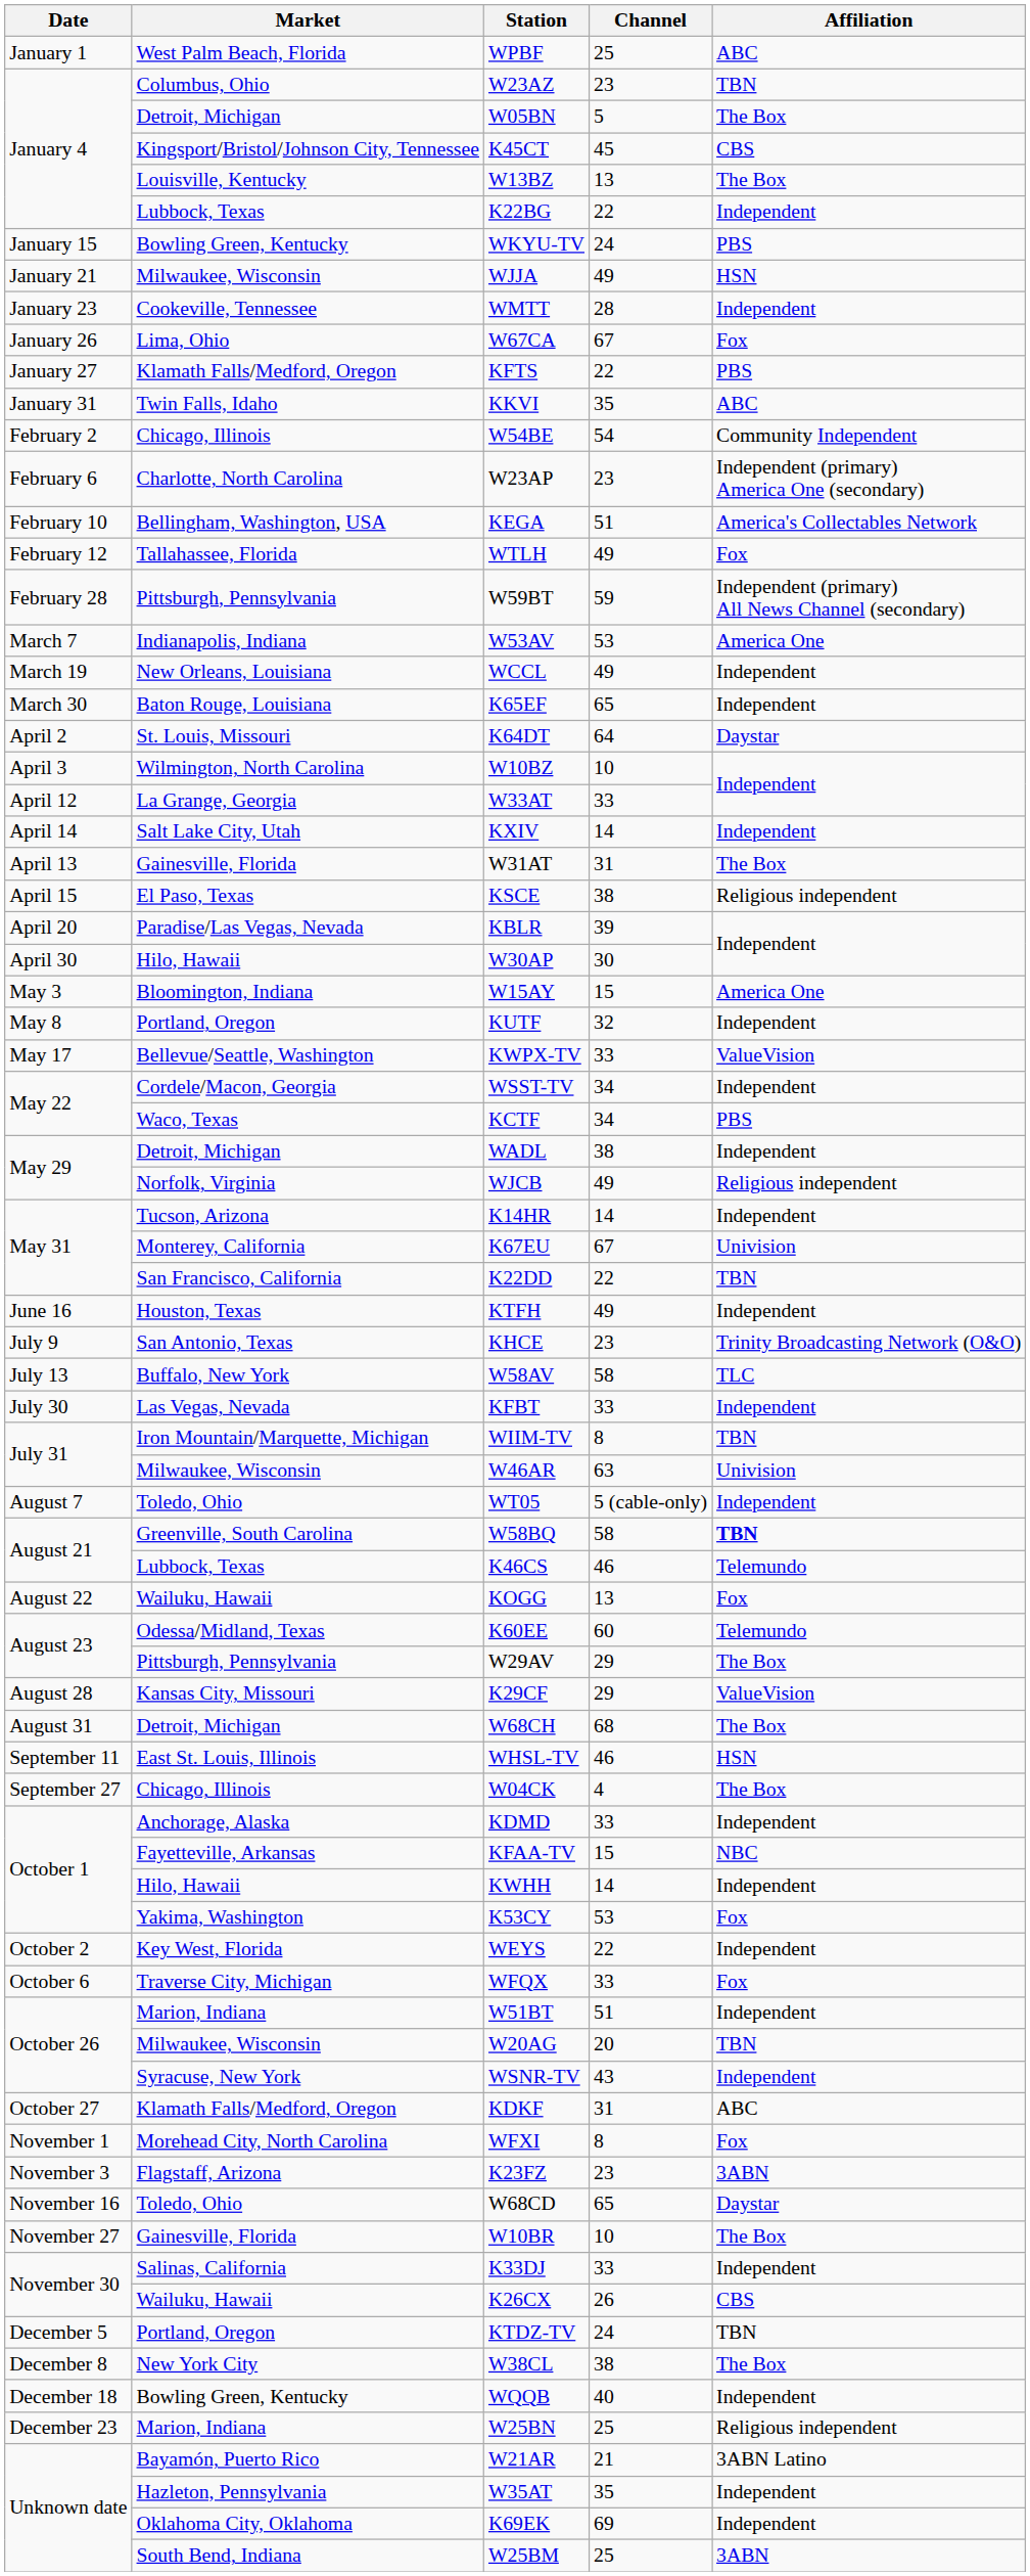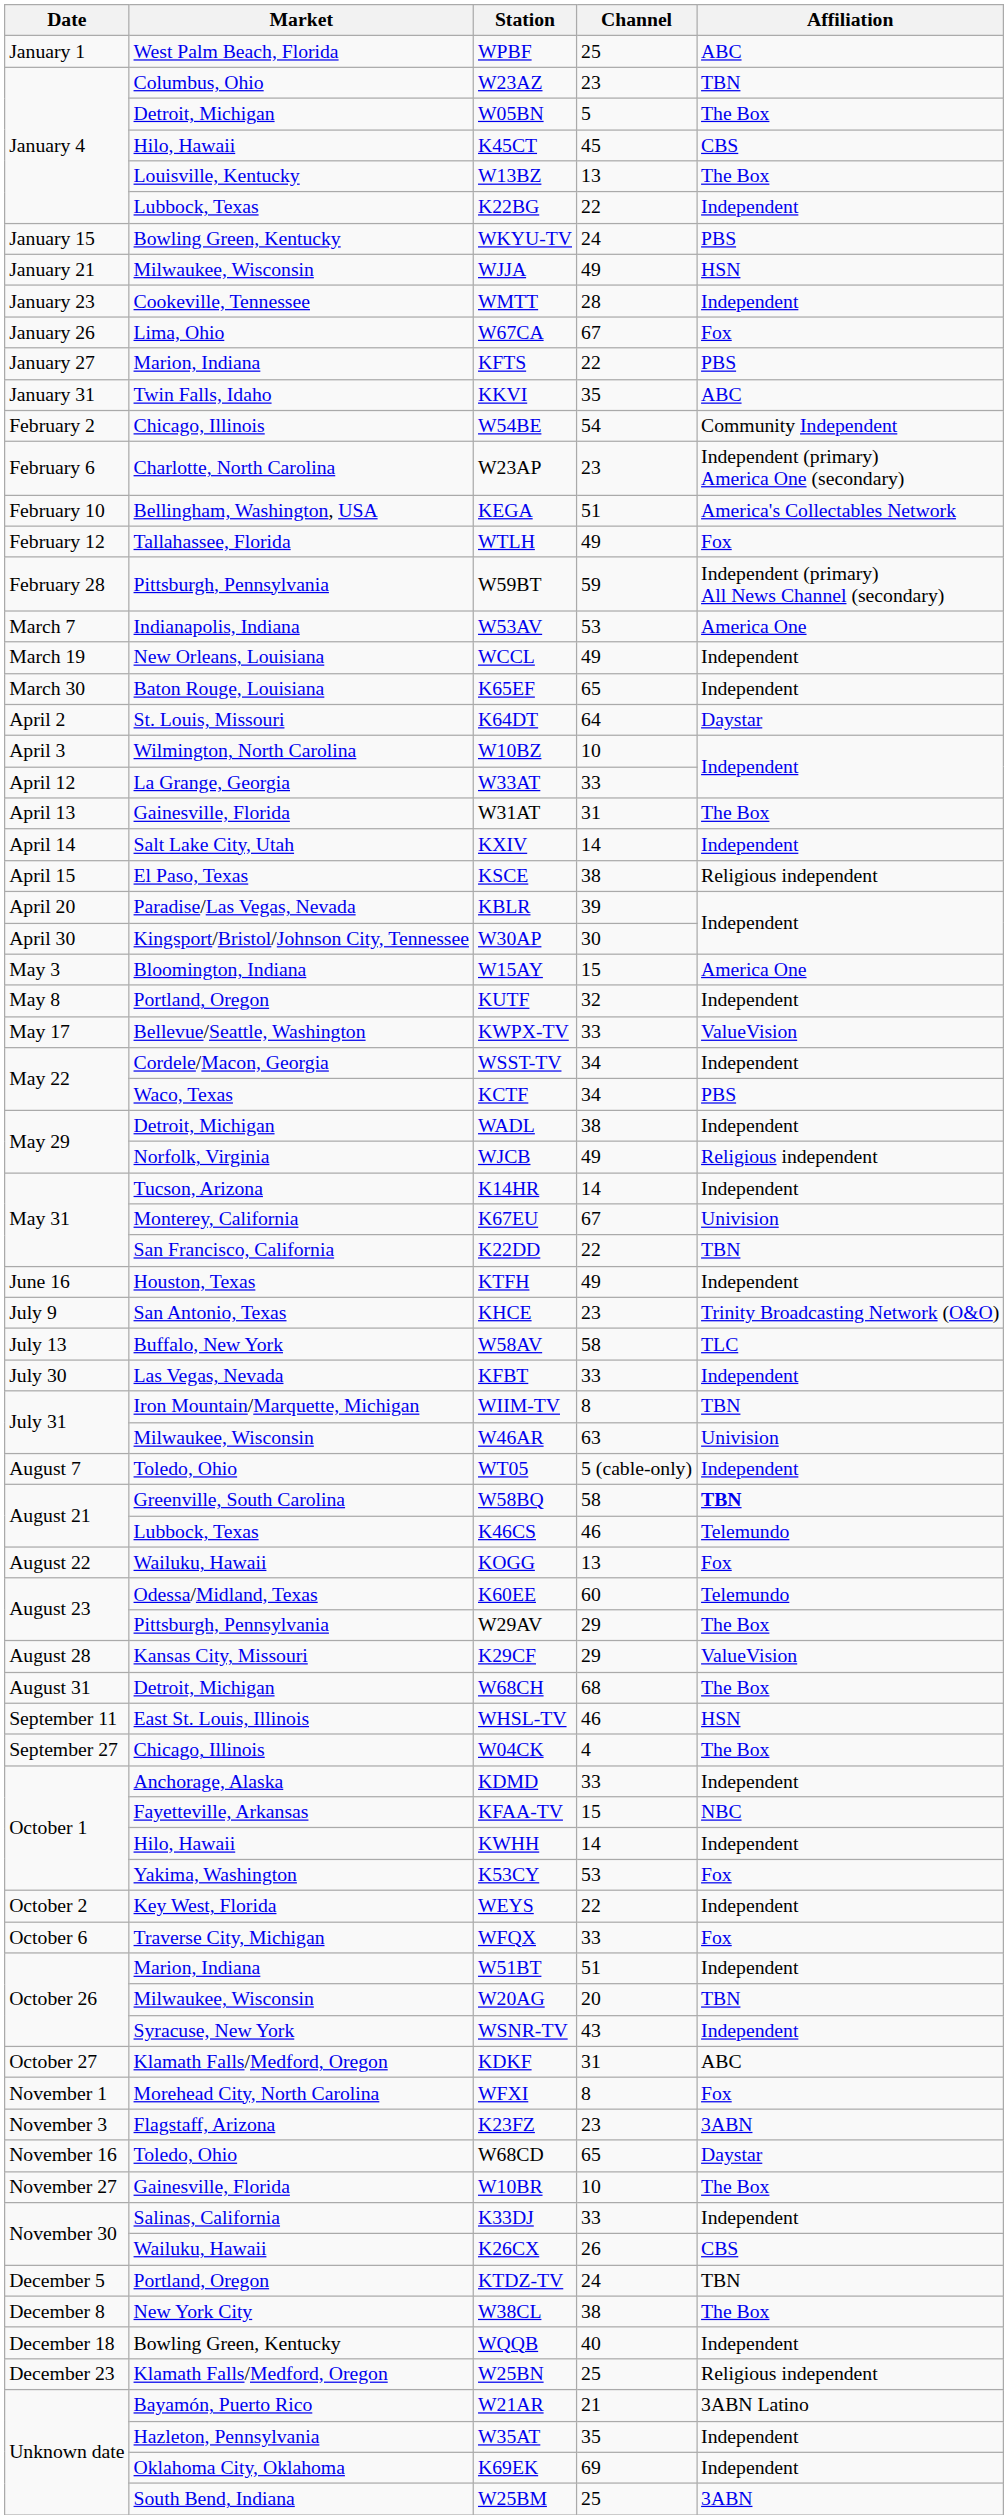 <table class="wikitable">
 <tr>
 <th>Date</th>
 <th>Market</th>
 <th>Station</th>
 <th>Channel</th>
 <th>Affiliation</th>
 </tr>
 <tr>
 <td>January 1</td>
 <td><a href='#'>West Palm Beach, Florida</a></td>
 <td><a href='#'>WPBF</a></td>
 <td>25</td>
 <td><a href='#'>ABC</a></td>
 </tr>
 <tr>
 <td rowspan=5>January 4</td>
 <td><a href='#'>Columbus, Ohio</a></td>
 <td><a href='#'>W23AZ</a></td>
 <td>23</td>
 <td><a href='#'>TBN</a></td>
 </tr>
 <tr>
 <td><a href='#'>Detroit, Michigan</a></td>
 <td><a href='#'>W05BN</a></td>
 <td>5</td>
 <td><a href='#'>The Box</a></td>
 </tr>
 <tr>
-<td><a href='#'>Kingsport</a>/<a href='#'>Bristol</a>/<a href='#'>Johnson City, Tennessee</a></td>
+<td><a href='#'>Hilo, Hawaii</a></td>
 <td><a href='#'>K45CT</a></td>
 <td>45</td>
 <td><a href='#'>CBS</a> <br> </td>
 </tr>
 <tr>
 <td><a href='#'>Louisville, Kentucky</a></td>
 <td><a href='#'>W13BZ</a></td>
 <td>13</td>
 <td><a href='#'>The Box</a></td>
 </tr>
 <tr>
 <td><a href='#'>Lubbock, Texas</a></td>
 <td><a href='#'>K22BG</a></td>
 <td>22</td>
 <td><a href='#'>Independent</a></td>
 </tr>
 <tr>
 <td>January 15</td>
 <td><a href='#'>Bowling Green, Kentucky</a></td>
 <td><a href='#'>WKYU-TV</a></td>
 <td>24</td>
 <td><a href='#'>PBS</a></td>
 </tr>
 <tr>
 <td>January 21</td>
 <td><a href='#'>Milwaukee, Wisconsin</a></td>
 <td><a href='#'>WJJA</a></td>
 <td>49</td>
 <td><a href='#'>HSN</a></td>
 </tr>
 <tr>
 <td>January 23</td>
 <td><a href='#'>Cookeville, Tennessee</a></td>
 <td><a href='#'>WMTT</a></td>
 <td>28</td>
 <td><a href='#'>Independent</a></td>
 </tr>
 <tr>
 <td>January 26</td>
 <td><a href='#'>Lima, Ohio</a></td>
 <td><a href='#'>W67CA</a></td>
 <td>67</td>
 <td><a href='#'>Fox</a></td>
 </tr>
 <tr>
 <td>January 27</td>
-<td><a href='#'>Klamath Falls</a>/<a href='#'>Medford, Oregon</a></td>
+<td><a href='#'>Marion, Indiana</a></td>
 <td><a href='#'>KFTS</a></td>
 <td>22</td>
 <td><a href='#'>PBS</a></td>
 </tr>
 <tr>
 <td>January 31</td>
 <td><a href='#'>Twin Falls, Idaho</a></td>
 <td><a href='#'>KKVI</a></td>
 <td>35</td>
 <td><a href='#'>ABC</a></td>
 </tr>
 <tr>
 <td>February 2</td>
 <td><a href='#'>Chicago, Illinois</a></td>
 <td><a href='#'>W54BE</a></td>
 <td>54</td>
 <td>Community <a href='#'>Independent</a></td>
 </tr>
 <tr>
 <td>February 6</td>
 <td><a href='#'>Charlotte, North Carolina</a></td>
 <td>W23AP</td>
 <td>23</td>
 <td>Independent (primary) <br> <a href='#'>America One</a> (secondary)</td>
 </tr>
 <tr>
 <td>February 10</td>
 <td><a href='#'>Bellingham, Washington</a>, <a href='#'>USA</a> <br> </td>
 <td><a href='#'>KEGA</a></td>
 <td>51</td>
 <td><a href='#'>America's Collectables Network</a></td>
 </tr>
 <tr>
 <td>February 12</td>
 <td><a href='#'>Tallahassee, Florida</a></td>
 <td><a href='#'>WTLH</a></td>
 <td>49</td>
 <td><a href='#'>Fox</a></td>
 </tr>
 <tr>
 <td>February 28</td>
 <td><a href='#'>Pittsburgh, Pennsylvania</a></td>
 <td>W59BT</td>
 <td>59</td>
 <td>Independent (primary) <br> <a href='#'>All News Channel</a> (secondary)</td>
 </tr>
 <tr>
 <td>March 7</td>
 <td><a href='#'>Indianapolis, Indiana</a></td>
 <td><a href='#'>W53AV</a></td>
 <td>53</td>
 <td><a href='#'>America One</a></td>
 </tr>
 <tr>
 <td>March 19</td>
 <td><a href='#'>New Orleans, Louisiana</a></td>
 <td><a href='#'>WCCL</a></td>
 <td>49</td>
 <td>Independent</td>
 </tr>
 <tr>
 <td>March 30</td>
 <td><a href='#'>Baton Rouge, Louisiana</a></td>
 <td><a href='#'>K65EF</a></td>
 <td>65</td>
 <td>Independent</td>
 </tr>
 <tr>
 <td>April 2</td>
 <td><a href='#'>St. Louis, Missouri</a></td>
 <td><a href='#'>K64DT</a></td>
 <td>64</td>
 <td><a href='#'>Daystar</a></td>
 </tr>
 <tr>
 <td>April 3</td>
 <td><a href='#'>Wilmington, North Carolina</a></td>
 <td><a href='#'>W10BZ</a></td>
 <td>10</td>
 <td rowspan="2"><a href='#'>Independent</a></td>
 </tr>
 <tr>
 <td>April 12</td>
 <td><a href='#'>La Grange, Georgia</a></td>
 <td><a href='#'>W33AT</a></td>
 <td>33</td>
 </tr>
 <tr>
+<td>April 13</td>
+<td><a href='#'>Gainesville, Florida</a></td>
+<td>W31AT</td>
+<td>31</td>
+<td><a href='#'>The Box</a></td>
+</tr>
+<tr>
 <td>April 14</td>
 <td><a href='#'>Salt Lake City, Utah</a></td>
 <td><a href='#'>KXIV</a></td>
 <td>14</td>
 <td><a href='#'>Independent</a></td>
-</tr>
-<tr>
-<td>April 13</td>
-<td><a href='#'>Gainesville, Florida</a></td>
-<td>W31AT</td>
-<td>31</td>
-<td><a href='#'>The Box</a></td>
 </tr>
 <tr>
 <td>April 15</td>
 <td><a href='#'>El Paso, Texas</a></td>
 <td><a href='#'>KSCE</a></td>
 <td>38</td>
 <td>Religious independent</td>
 </tr>
 <tr>
 <td>April 20</td>
 <td><a href='#'>Paradise</a>/<a href='#'>Las Vegas, Nevada</a></td>
 <td><a href='#'>KBLR</a></td>
 <td>39</td>
 <td rowspan="2">Independent</td>
 </tr>
 <tr>
 <td>April 30</td>
-<td><a href='#'>Hilo, Hawaii</a></td>
+<td><a href='#'>Kingsport</a>/<a href='#'>Bristol</a>/<a href='#'>Johnson City, Tennessee</a></td>
 <td><a href='#'>W30AP</a></td>
 <td>30</td>
 </tr>
 <tr>
 <td>May 3</td>
 <td><a href='#'>Bloomington, Indiana</a></td>
 <td><a href='#'>W15AY</a></td>
 <td>15</td>
 <td><a href='#'>America One</a></td>
 </tr>
 <tr>
 <td>May 8</td>
 <td><a href='#'>Portland, Oregon</a></td>
 <td><a href='#'>KUTF</a></td>
 <td>32</td>
 <td>Independent</td>
 </tr>
 <tr>
 <td>May 17</td>
 <td><a href='#'>Bellevue</a>/<a href='#'>Seattle, Washington</a></td>
 <td><a href='#'>KWPX-TV</a></td>
 <td>33</td>
 <td><a href='#'>ValueVision</a></td>
 </tr>
 <tr>
 <td rowspan=2>May 22</td>
 <td><a href='#'>Cordele</a>/<a href='#'>Macon, Georgia</a></td>
 <td><a href='#'>WSST-TV</a></td>
 <td>34</td>
 <td>Independent</td>
 </tr>
 <tr>
 <td><a href='#'>Waco, Texas</a></td>
 <td><a href='#'>KCTF</a></td>
 <td>34</td>
 <td><a href='#'>PBS</a></td>
 </tr>
 <tr>
 <td rowspan=2>May 29</td>
 <td><a href='#'>Detroit, Michigan</a></td>
 <td><a href='#'>WADL</a></td>
 <td>38</td>
 <td>Independent</td>
 </tr>
 <tr>
 <td><a href='#'>Norfolk, Virginia</a></td>
 <td><a href='#'>WJCB</a></td>
 <td>49</td>
 <td><a href='#'>Religious</a> independent</td>
 </tr>
 <tr>
 <td rowspan=3>May 31</td>
 <td><a href='#'>Tucson, Arizona</a></td>
 <td><a href='#'>K14HR</a></td>
 <td>14</td>
 <td>Independent</td>
 </tr>
 <tr>
 <td><a href='#'>Monterey, California</a></td>
 <td><a href='#'>K67EU</a></td>
 <td>67</td>
 <td><a href='#'>Univision</a></td>
 </tr>
 <tr>
 <td><a href='#'>San Francisco, California</a></td>
 <td><a href='#'>K22DD</a></td>
 <td>22</td>
 <td><a href='#'>TBN</a></td>
 </tr>
 <tr>
 <td>June 16</td>
 <td><a href='#'>Houston, Texas</a></td>
 <td><a href='#'>KTFH</a></td>
 <td>49</td>
 <td>Independent</td>
 </tr>
 <tr>
 <td>July 9</td>
 <td><a href='#'>San Antonio, Texas</a></td>
 <td><a href='#'>KHCE</a></td>
 <td>23</td>
 <td><a href='#'>Trinity Broadcasting Network</a> (<a href='#'>O&O</a>)</td>
 </tr>
 <tr>
 <td>July 13</td>
 <td><a href='#'>Buffalo, New York</a></td>
 <td><a href='#'>W58AV</a></td>
 <td>58</td>
 <td><a href='#'>TLC</a></td>
 </tr>
 <tr>
 <td>July 30</td>
 <td><a href='#'>Las Vegas, Nevada</a></td>
 <td><a href='#'>KFBT</a></td>
 <td>33</td>
 <td><a href='#'>Independent</a></td>
 </tr>
 <tr>
 <td rowspan="2">July 31</td>
 <td><a href='#'>Iron Mountain</a>/<a href='#'>Marquette, Michigan</a></td>
 <td><a href='#'>WIIM-TV</a></td>
 <td>8</td>
 <td><a href='#'>TBN</a></td>
 </tr>
 <tr>
 <td><a href='#'>Milwaukee, Wisconsin</a></td>
 <td><a href='#'>W46AR</a></td>
 <td>63</td>
 <td><a href='#'>Univision</a></td>
 </tr>
 <tr>
 <td>August 7</td>
 <td><a href='#'>Toledo, Ohio</a></td>
 <td><a href='#'>WT05</a></td>
 <td>5 (cable-only)</td>
 <td><a href='#'>Independent</a></td>
 </tr>
 <tr>
 <td rowspan=2>August 21</td>
 <td><a href='#'>Greenville, South Carolina</a></td>
 <td><a href='#'>W58BQ</a></td>
 <td>58</td>
 <td><strong><a href='#'>TBN</a></strong></td>
 </tr>
 <tr>
 <td><a href='#'>Lubbock, Texas</a></td>
 <td><a href='#'>K46CS</a></td>
 <td>46</td>
 <td><a href='#'>Telemundo</a></td>
 </tr>
 <tr>
 <td>August 22</td>
 <td><a href='#'>Wailuku, Hawaii</a></td>
 <td><a href='#'>KOGG</a></td>
 <td>13</td>
 <td><a href='#'>Fox</a> <br> </td>
 </tr>
 <tr>
 <td rowspan=2>August 23</td>
 <td><a href='#'>Odessa</a>/<a href='#'>Midland, Texas</a></td>
 <td><a href='#'>K60EE</a></td>
 <td>60</td>
 <td><a href='#'>Telemundo</a></td>
 </tr>
 <tr>
 <td><a href='#'>Pittsburgh, Pennsylvania</a></td>
 <td>W29AV</td>
 <td>29</td>
 <td><a href='#'>The Box</a></td>
 </tr>
 <tr>
 <td>August 28</td>
 <td><a href='#'>Kansas City, Missouri</a></td>
 <td><a href='#'>K29CF</a></td>
 <td>29</td>
 <td><a href='#'>ValueVision</a></td>
 </tr>
 <tr>
 <td>August 31</td>
 <td><a href='#'>Detroit, Michigan</a></td>
 <td><a href='#'>W68CH</a></td>
 <td>68</td>
 <td><a href='#'>The Box</a></td>
 </tr>
 <tr>
 <td>September 11</td>
 <td><a href='#'>East St. Louis, Illinois</a> <br> </td>
 <td><a href='#'>WHSL-TV</a></td>
 <td>46</td>
 <td><a href='#'>HSN</a></td>
 </tr>
 <tr>
 <td>September 27</td>
 <td><a href='#'>Chicago, Illinois</a></td>
 <td><a href='#'>W04CK</a></td>
 <td>4</td>
 <td><a href='#'>The Box</a></td>
 </tr>
 <tr>
 <td rowspan=4>October 1</td>
 <td><a href='#'>Anchorage, Alaska</a></td>
 <td><a href='#'>KDMD</a></td>
 <td>33</td>
 <td>Independent</td>
 </tr>
 <tr>
 <td><a href='#'>Fayetteville, Arkansas</a></td>
 <td><a href='#'>KFAA-TV</a></td>
 <td>15</td>
 <td><a href='#'>NBC</a></td>
 </tr>
 <tr>
 <td><a href='#'>Hilo, Hawaii</a></td>
 <td><a href='#'>KWHH</a></td>
 <td>14</td>
 <td>Independent</td>
 </tr>
 <tr>
 <td><a href='#'>Yakima, Washington</a></td>
 <td><a href='#'>K53CY</a></td>
 <td>53</td>
 <td><a href='#'>Fox</a> <br> </td>
 </tr>
 <tr>
 <td>October 2</td>
 <td><a href='#'>Key West, Florida</a></td>
 <td><a href='#'>WEYS</a></td>
 <td>22</td>
 <td>Independent</td>
 </tr>
 <tr>
 <td>October 6</td>
 <td><a href='#'>Traverse City, Michigan</a></td>
 <td><a href='#'>WFQX</a></td>
 <td>33</td>
 <td><a href='#'>Fox</a></td>
 </tr>
 <tr>
 <td rowspan=3>October 26</td>
 <td><a href='#'>Marion, Indiana</a></td>
 <td><a href='#'>W51BT</a></td>
 <td>51</td>
 <td>Independent</td>
 </tr>
 <tr>
 <td><a href='#'>Milwaukee, Wisconsin</a></td>
 <td><a href='#'>W20AG</a></td>
 <td>20</td>
 <td><a href='#'>TBN</a></td>
 </tr>
 <tr>
 <td><a href='#'>Syracuse, New York</a></td>
 <td><a href='#'>WSNR-TV</a></td>
 <td>43</td>
 <td><a href='#'>Independent</a></td>
 </tr>
 <tr>
 <td>October 27</td>
 <td><a href='#'>Klamath Falls</a>/<a href='#'>Medford, Oregon</a></td>
 <td><a href='#'>KDKF</a></td>
 <td>31</td>
 <td>ABC <br> </td>
 </tr>
 <tr>
 <td>November 1</td>
 <td><a href='#'>Morehead City, North Carolina</a> <br> </td>
 <td><a href='#'>WFXI</a></td>
 <td>8</td>
 <td><a href='#'>Fox</a></td>
 </tr>
 <tr>
 <td>November 3</td>
 <td><a href='#'>Flagstaff, Arizona</a></td>
 <td><a href='#'>K23FZ</a></td>
 <td>23</td>
 <td><a href='#'>3ABN</a></td>
 </tr>
 <tr>
 <td>November 16</td>
 <td><a href='#'>Toledo, Ohio</a></td>
 <td>W68CD</td>
 <td>65</td>
 <td><a href='#'>Daystar</a></td>
 </tr>
 <tr>
 <td>November 27</td>
 <td><a href='#'>Gainesville, Florida</a></td>
 <td><a href='#'>W10BR</a></td>
 <td>10</td>
 <td><a href='#'>The Box</a></td>
 </tr>
 <tr>
 <td rowspan="2">November 30</td>
 <td><a href='#'>Salinas, California</a></td>
 <td><a href='#'>K33DJ</a></td>
 <td>33</td>
 <td>Independent</td>
 </tr>
 <tr>
 <td><a href='#'>Wailuku, Hawaii</a></td>
 <td><a href='#'>K26CX</a></td>
 <td>26</td>
 <td><a href='#'>CBS</a> <br> </td>
 </tr>
 <tr>
 <td>December 5</td>
 <td><a href='#'>Portland, Oregon</a></td>
 <td><a href='#'>KTDZ-TV</a></td>
 <td>24</td>
 <td>TBN</td>
 </tr>
 <tr>
 <td>December 8</td>
 <td><a href='#'>New York City</a></td>
 <td><a href='#'>W38CL</a></td>
 <td>38</td>
 <td><a href='#'>The Box</a></td>
 </tr>
 <tr>
 <td>December 18</td>
 <td>Bowling Green, Kentucky</td>
 <td><a href='#'>WQQB</a></td>
 <td>40</td>
 <td>Independent</td>
 </tr>
 <tr>
 <td>December 23</td>
-<td><a href='#'>Marion, Indiana</a></td>
+<td><a href='#'>Klamath Falls</a>/<a href='#'>Medford, Oregon</a></td>
 <td><a href='#'>W25BN</a></td>
 <td>25</td>
 <td>Religious independent</td>
 </tr>
 <tr>
 <td rowspan=8>Unknown date</td>
 <td><a href='#'>Bayamón, Puerto Rico</a></td>
 <td><a href='#'>W21AR</a></td>
 <td>21</td>
 <td>3ABN Latino</td>
 </tr>
 <tr>
 <td><a href='#'>Hazleton, Pennsylvania</a></td>
 <td><a href='#'>W35AT</a></td>
 <td>35</td>
 <td>Independent</td>
 </tr>
 <tr>
 <td><a href='#'>Oklahoma City, Oklahoma</a></td>
 <td><a href='#'>K69EK</a></td>
 <td>69</td>
 <td>Independent</td>
 </tr>
 <tr>
 <td><a href='#'>South Bend, Indiana</a></td>
 <td><a href='#'>W25BM</a></td>
 <td>25</td>
 <td><a href='#'>3ABN</a></td>
 </tr>
 </table>
